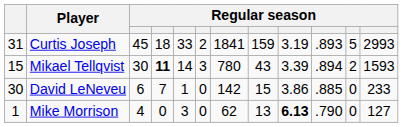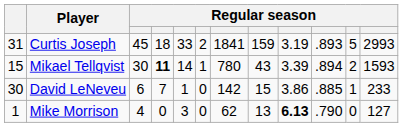 <table class="wikitable plainrowheaders" style="text-align:center;">
 <tr>
 <th scope="col" rowspan="2"></th>
 <th scope="col" rowspan="2">Player</th>
 <th scope=colgroup colspan=10>Regular season</th>
 </tr>
 <tr>
 <th scope="col"></th>
 <th scope="col"></th>
 <th scope="col"></th>
 <th scope="col"></th>
 <th scope="col"></th>
 <th scope="col"></th>
 <th scope="col"></th>
 <th scope="col"></th>
 <th scope="col"></th>
 <th scope="col"></th>
 </tr>
 <tr>
 <td scope="row">31</td>
 <td align="left"><a href='#'>Curtis Joseph</a></td>
 <td>45</td>
 <td>18</td>
 <td>33</td>
 <td>2</td>
 <td>1841</td>
 <td>159</td>
 <td>3.19</td>
 <td>.893</td>
 <td>5</td>
 <td>2993</td>
 </tr>
 <tr>
 <td scope="row">15</td>
 <td align="left"><a href='#'>Mikael Tellqvist</a></td>
 <td>30</td>
 <td><strong>11</strong></td>
 <td>14</td>
-<td>3</td>
+<td>1</td>
 <td>780</td>
 <td>43</td>
 <td>3.39</td>
 <td>.894</td>
 <td>2</td>
 <td>1593</td>
 </tr>
 <tr>
 <td scope="row">30</td>
 <td align="left"><a href='#'>David LeNeveu</a></td>
 <td>6</td>
 <td>7</td>
 <td>1</td>
 <td>0</td>
 <td>142</td>
 <td>15</td>
 <td>3.86</td>
 <td>.885</td>
-<td>0</td>
+<td>1</td>
 <td>233</td>
 </tr>
 <tr>
 <td scope="row">1</td>
 <td align="left"><a href='#'>Mike Morrison</a></td>
 <td>4</td>
 <td>0</td>
 <td>3</td>
 <td>0</td>
 <td>62</td>
 <td>13</td>
 <td><strong>6.13</strong></td>
 <td>.790</td>
 <td>0</td>
 <td>127</td>
 </tr>
 </table>
